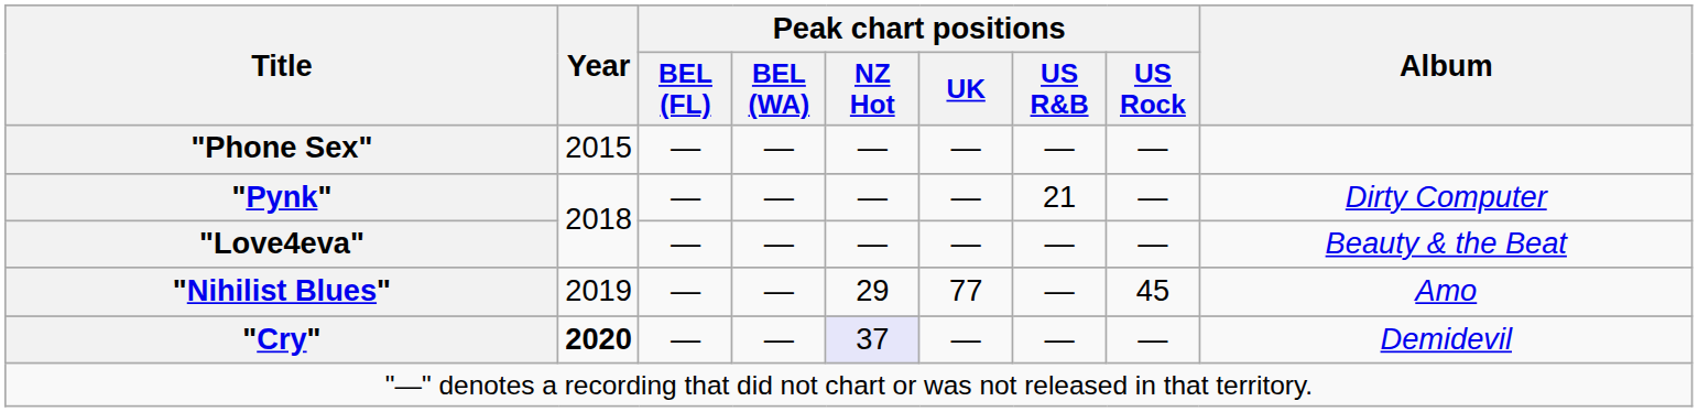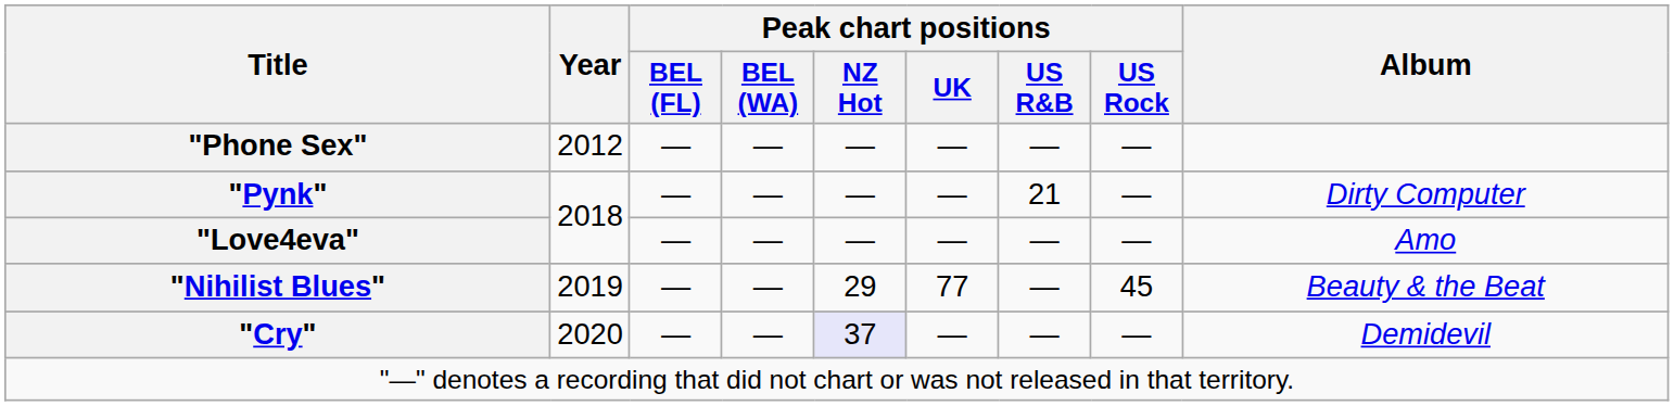 <table class="wikitable plainrowheaders" style="text-align:center;">
 <tr>
 <th scope="col" rowspan="2" style="width:18em;">Title</th>
 <th scope="col" rowspan="2" style="width:2em;">Year</th>
 <th scope="col" colspan="6">Peak chart positions</th>
 <th scope="col" rowspan="2" style="width:16em;">Album</th>
 </tr>
 <tr>
 <th scope="col" style="width:3em;font-size:90%;"><a href='#'>BEL<br>(FL)</a><br></th>
 <th scope="col" style="width:3em;font-size:90%;"><a href='#'>BEL<br>(WA)</a><br></th>
 <th scope="col" style="width:3em;font-size:90%;"><a href='#'>NZ<br>Hot</a><br></th>
 <th style="width:3em;font-size:90%;"><a href='#'>UK</a><br></th>
 <th style="width:3em;font-size:90%;"><a href='#'>US<br>R&B</a><br></th>
 <th scope="col" style="width:3em;font-size:90%;"><a href='#'>US<br>Rock</a><br></th>
 </tr>
 <tr>
 <th scope="row">"Phone Sex"<br></th>
-<td>2015</td>
+<td>2012</td>
 <td>—</td>
 <td>—</td>
 <td>—</td>
 <td>—</td>
 <td>—</td>
 <td>—</td>
 <td></td>
 </tr>
 <tr>
 <th scope="row">"<a href='#'>Pynk</a>"<br></th>
 <td rowspan="2">2018</td>
 <td>—</td>
 <td>—</td>
 <td>—</td>
 <td>—</td>
 <td>21</td>
 <td>—</td>
 <td><em><a href='#'>Dirty Computer</a></em></td>
 </tr>
 <tr>
 <th scope="row">"Love4eva"<br></th>
 <td>—</td>
 <td>—</td>
 <td>—</td>
 <td>—</td>
 <td>—</td>
 <td>—</td>
-<td><em><a href='#'>Beauty & the Beat</a></em></td>
+<td><em><a href='#'>Amo</a></em></td>
 </tr>
 <tr>
 <th scope="row">"<a href='#'>Nihilist Blues</a>"<br></th>
 <td>2019</td>
 <td>—</td>
 <td>—</td>
 <td>29</td>
 <td>77</td>
 <td>—</td>
 <td>45</td>
-<td><em><a href='#'>Amo</a></em></td>
+<td><em><a href='#'>Beauty & the Beat</a></em></td>
 </tr>
 <tr>
 <th scope="row">"<a href='#'>Cry</a>"<br></th>
-<td rowspan="1"><strong>2020</strong></td>
+<td rowspan="1">2020</td>
 <td>—</td>
 <td>—</td>
 <td style="background: lavender;">37</td>
 <td>—</td>
 <td>—</td>
 <td>—</td>
 <td><em><a href='#'>Demidevil</a></em></td>
 </tr>
 <tr>
 <td colspan="10" style="font-size:90%">"—" denotes a recording that did not chart or was not released in that territory.</td>
 </tr>
 </table>
